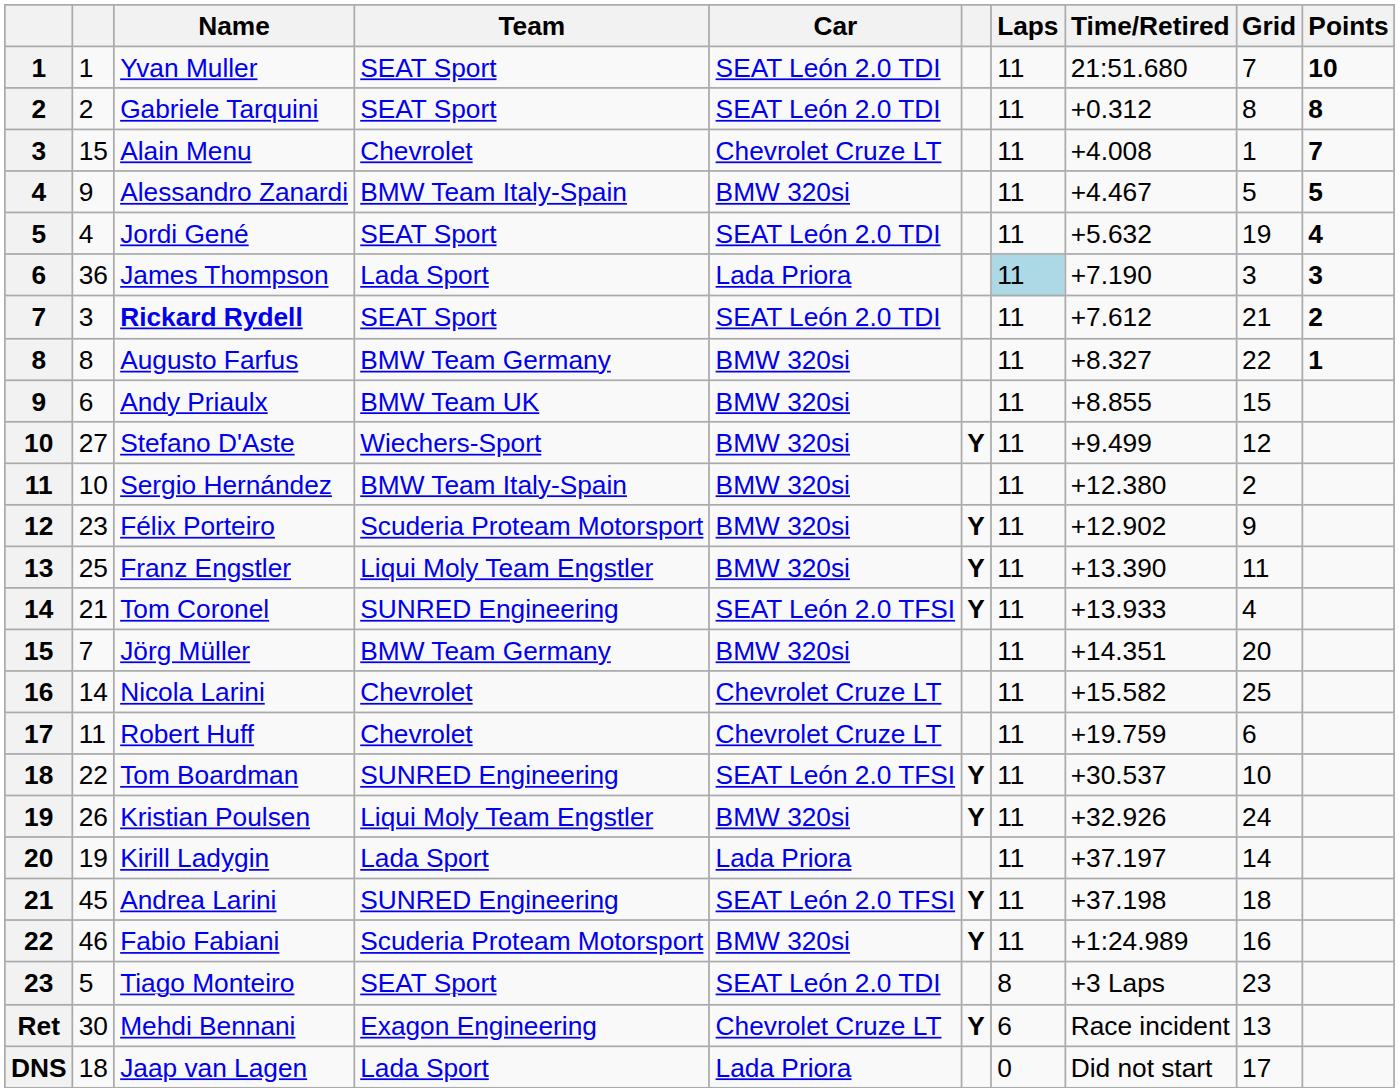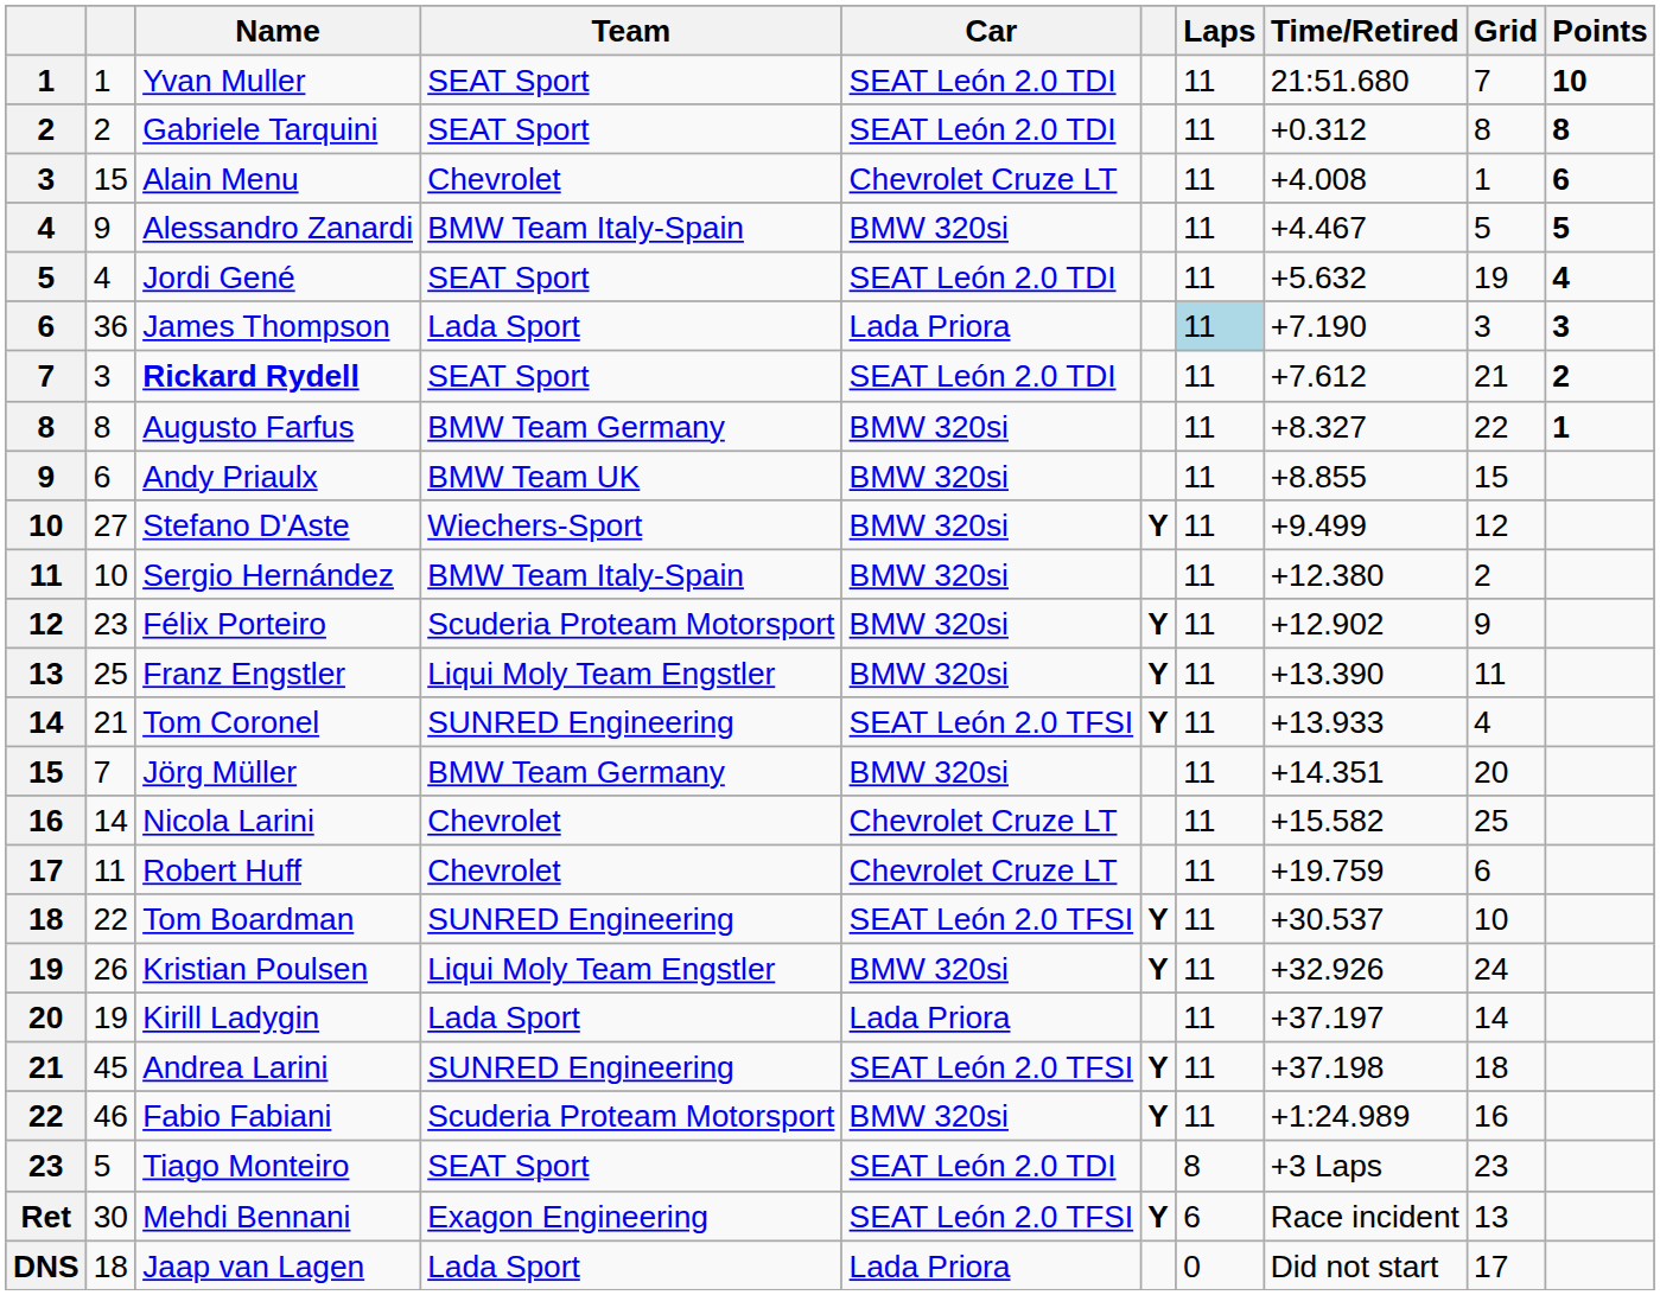 <table class="wikitable sortable" style="font-size: 95%;">
 <tr>
 <th></th>
 <th></th>
 <th>Name</th>
 <th>Team</th>
 <th>Car</th>
 <th></th>
 <th>Laps</th>
 <th>Time/Retired</th>
 <th>Grid</th>
 <th>Points</th>
 </tr>
 <tr>
 <th>1</th>
 <td>1</td>
 <td> <a href='#'>Yvan Muller</a></td>
 <td><a href='#'>SEAT Sport</a></td>
 <td><a href='#'>SEAT León 2.0 TDI</a></td>
 <td></td>
 <td>11</td>
 <td>21:51.680</td>
 <td>7</td>
 <td><strong>10</strong></td>
 </tr>
 <tr>
 <th>2</th>
 <td>2</td>
 <td> <a href='#'>Gabriele Tarquini</a></td>
 <td><a href='#'>SEAT Sport</a></td>
 <td><a href='#'>SEAT León 2.0 TDI</a></td>
 <td></td>
 <td>11</td>
 <td>+0.312</td>
 <td>8</td>
 <td><strong>8</strong></td>
 </tr>
 <tr>
 <th>3</th>
 <td>15</td>
 <td> <a href='#'>Alain Menu</a></td>
 <td><a href='#'>Chevrolet</a></td>
 <td><a href='#'>Chevrolet Cruze LT</a></td>
 <td></td>
 <td>11</td>
 <td>+4.008</td>
 <td>1</td>
-<td><strong>7</strong></td>
+<td><strong>6</strong></td>
 </tr>
 <tr>
 <th>4</th>
 <td>9</td>
 <td> <a href='#'>Alessandro Zanardi</a></td>
 <td><a href='#'>BMW Team Italy-Spain</a></td>
 <td><a href='#'>BMW 320si</a></td>
 <td></td>
 <td>11</td>
 <td>+4.467</td>
 <td>5</td>
 <td><strong>5</strong></td>
 </tr>
 <tr>
 <th>5</th>
 <td>4</td>
 <td> <a href='#'>Jordi Gené</a></td>
 <td><a href='#'>SEAT Sport</a></td>
 <td><a href='#'>SEAT León 2.0 TDI</a></td>
 <td></td>
 <td>11</td>
 <td>+5.632</td>
 <td>19</td>
 <td><strong>4</strong></td>
 </tr>
 <tr>
 <th>6</th>
 <td>36</td>
 <td> <a href='#'>James Thompson</a></td>
 <td><a href='#'>Lada Sport</a></td>
 <td><a href='#'>Lada Priora</a></td>
 <td></td>
 <td style="background: lightblue;">11</td>
 <td>+7.190</td>
 <td>3</td>
 <td><strong>3</strong></td>
 </tr>
 <tr>
 <th>7</th>
 <td>3</td>
 <td> <strong><a href='#'>Rickard Rydell</a></strong></td>
 <td><a href='#'>SEAT Sport</a></td>
 <td><a href='#'>SEAT León 2.0 TDI</a></td>
 <td></td>
 <td>11</td>
 <td>+7.612</td>
 <td>21</td>
 <td><strong>2</strong></td>
 </tr>
 <tr>
 <th>8</th>
 <td>8</td>
 <td> <a href='#'>Augusto Farfus</a></td>
 <td><a href='#'>BMW Team Germany</a></td>
 <td><a href='#'>BMW 320si</a></td>
 <td></td>
 <td>11</td>
 <td>+8.327</td>
 <td>22</td>
 <td><strong>1</strong></td>
 </tr>
 <tr>
 <th>9</th>
 <td>6</td>
 <td> <a href='#'>Andy Priaulx</a></td>
 <td><a href='#'>BMW Team UK</a></td>
 <td><a href='#'>BMW 320si</a></td>
 <td></td>
 <td>11</td>
 <td>+8.855</td>
 <td>15</td>
 <td></td>
 </tr>
 <tr>
 <th>10</th>
 <td>27</td>
 <td> <a href='#'>Stefano D'Aste</a></td>
 <td><a href='#'>Wiechers-Sport</a></td>
 <td><a href='#'>BMW 320si</a></td>
 <td align=center><strong><span>Y</span></strong></td>
 <td>11</td>
 <td>+9.499</td>
 <td>12</td>
 <td></td>
 </tr>
 <tr>
 <th>11</th>
 <td>10</td>
 <td> <a href='#'>Sergio Hernández</a></td>
 <td><a href='#'>BMW Team Italy-Spain</a></td>
 <td><a href='#'>BMW 320si</a></td>
 <td></td>
 <td>11</td>
 <td>+12.380</td>
 <td>2</td>
 <td></td>
 </tr>
 <tr>
 <th>12</th>
 <td>23</td>
 <td> <a href='#'>Félix Porteiro</a></td>
 <td><a href='#'>Scuderia Proteam Motorsport</a></td>
 <td><a href='#'>BMW 320si</a></td>
 <td align=center><strong><span>Y</span></strong></td>
 <td>11</td>
 <td>+12.902</td>
 <td>9</td>
 <td></td>
 </tr>
 <tr>
 <th>13</th>
 <td>25</td>
 <td> <a href='#'>Franz Engstler</a></td>
 <td><a href='#'>Liqui Moly Team Engstler</a></td>
 <td><a href='#'>BMW 320si</a></td>
 <td align=center><strong><span>Y</span></strong></td>
 <td>11</td>
 <td>+13.390</td>
 <td>11</td>
 <td></td>
 </tr>
 <tr>
 <th>14</th>
 <td>21</td>
 <td> <a href='#'>Tom Coronel</a></td>
 <td><a href='#'>SUNRED Engineering</a></td>
 <td><a href='#'>SEAT León 2.0 TFSI</a></td>
 <td align=center><strong><span>Y</span></strong></td>
 <td>11</td>
 <td>+13.933</td>
 <td>4</td>
 <td></td>
 </tr>
 <tr>
 <th>15</th>
 <td>7</td>
 <td> <a href='#'>Jörg Müller</a></td>
 <td><a href='#'>BMW Team Germany</a></td>
 <td><a href='#'>BMW 320si</a></td>
 <td></td>
 <td>11</td>
 <td>+14.351</td>
 <td>20</td>
 <td></td>
 </tr>
 <tr>
 <th>16</th>
 <td>14</td>
 <td> <a href='#'>Nicola Larini</a></td>
 <td><a href='#'>Chevrolet</a></td>
 <td><a href='#'>Chevrolet Cruze LT</a></td>
 <td></td>
 <td>11</td>
 <td>+15.582</td>
 <td>25</td>
 <td></td>
 </tr>
 <tr>
 <th>17</th>
 <td>11</td>
 <td> <a href='#'>Robert Huff</a></td>
 <td><a href='#'>Chevrolet</a></td>
 <td><a href='#'>Chevrolet Cruze LT</a></td>
 <td></td>
 <td>11</td>
 <td>+19.759</td>
 <td>6</td>
 <td></td>
 </tr>
 <tr>
 <th>18</th>
 <td>22</td>
 <td> <a href='#'>Tom Boardman</a></td>
 <td><a href='#'>SUNRED Engineering</a></td>
 <td><a href='#'>SEAT León 2.0 TFSI</a></td>
 <td align=center><strong><span>Y</span></strong></td>
 <td>11</td>
 <td>+30.537</td>
 <td>10</td>
 <td></td>
 </tr>
 <tr>
 <th>19</th>
 <td>26</td>
 <td> <a href='#'>Kristian Poulsen</a></td>
 <td><a href='#'>Liqui Moly Team Engstler</a></td>
 <td><a href='#'>BMW 320si</a></td>
 <td align=center><strong><span>Y</span></strong></td>
 <td>11</td>
 <td>+32.926</td>
 <td>24</td>
 <td></td>
 </tr>
 <tr>
 <th>20</th>
 <td>19</td>
 <td> <a href='#'>Kirill Ladygin</a></td>
 <td><a href='#'>Lada Sport</a></td>
 <td><a href='#'>Lada Priora</a></td>
 <td></td>
 <td>11</td>
 <td>+37.197</td>
 <td>14</td>
 <td></td>
 </tr>
 <tr>
 <th>21</th>
 <td>45</td>
 <td> <a href='#'>Andrea Larini</a></td>
 <td><a href='#'>SUNRED Engineering</a></td>
 <td><a href='#'>SEAT León 2.0 TFSI</a></td>
 <td align=center><strong><span>Y</span></strong></td>
 <td>11</td>
 <td>+37.198</td>
 <td>18</td>
 <td></td>
 </tr>
 <tr>
 <th>22</th>
 <td>46</td>
 <td> <a href='#'>Fabio Fabiani</a></td>
 <td><a href='#'>Scuderia Proteam Motorsport</a></td>
 <td><a href='#'>BMW 320si</a></td>
 <td align=center><strong><span>Y</span></strong></td>
 <td>11</td>
 <td>+1:24.989</td>
 <td>16</td>
 <td></td>
 </tr>
 <tr>
 <th>23</th>
 <td>5</td>
 <td> <a href='#'>Tiago Monteiro</a></td>
 <td><a href='#'>SEAT Sport</a></td>
 <td><a href='#'>SEAT León 2.0 TDI</a></td>
 <td></td>
 <td>8</td>
 <td>+3 Laps</td>
 <td>23</td>
 <td></td>
 </tr>
 <tr>
 <th>Ret</th>
 <td>30</td>
 <td> <a href='#'>Mehdi Bennani</a></td>
 <td><a href='#'>Exagon Engineering</a></td>
-<td><a href='#'>Chevrolet Cruze LT</a></td>
+<td><a href='#'>SEAT León 2.0 TFSI</a></td>
 <td align=center><strong><span>Y</span></strong></td>
 <td>6</td>
 <td>Race incident</td>
 <td>13</td>
 <td></td>
 </tr>
 <tr>
 <th>DNS</th>
 <td>18</td>
 <td> <a href='#'>Jaap van Lagen</a></td>
 <td><a href='#'>Lada Sport</a></td>
 <td><a href='#'>Lada Priora</a></td>
 <td></td>
 <td>0</td>
 <td>Did not start</td>
 <td>17</td>
 <td></td>
 </tr>
 <tr>
 </tr>
 </table>
